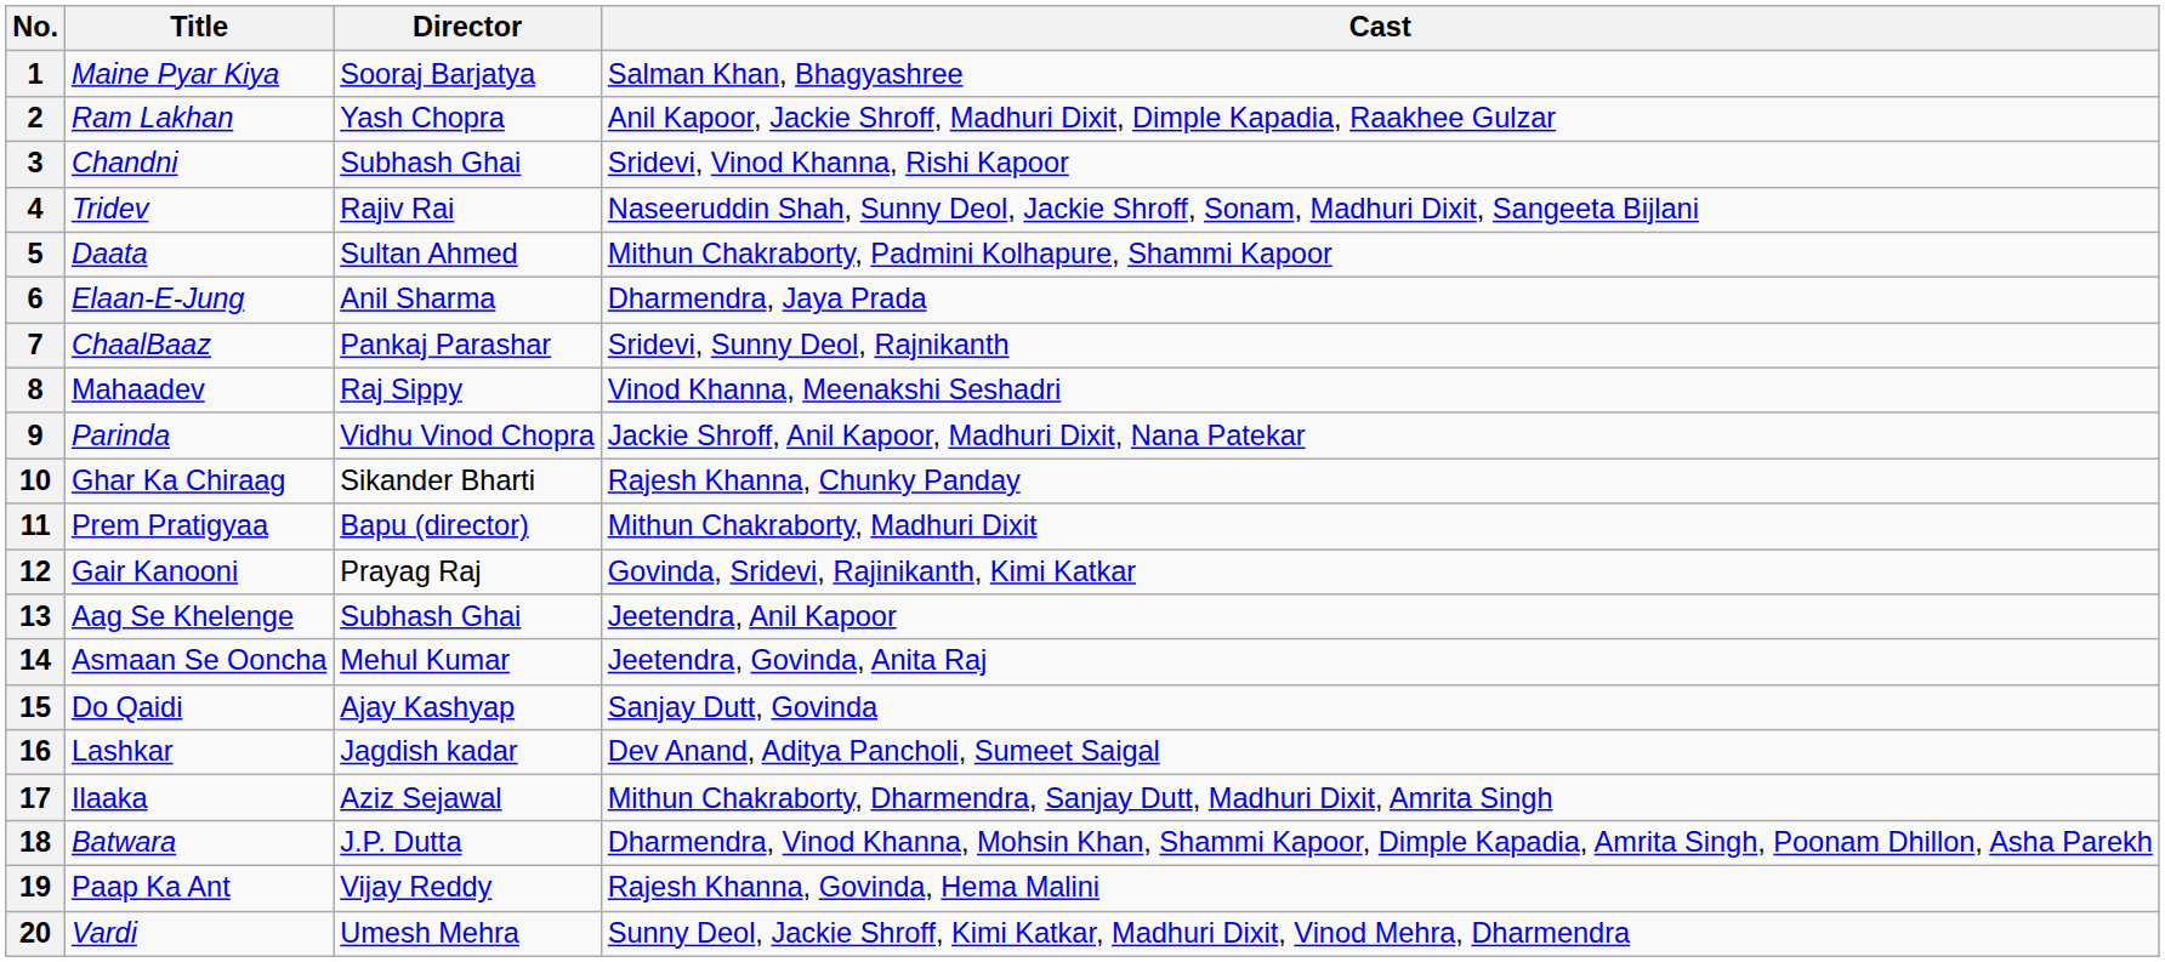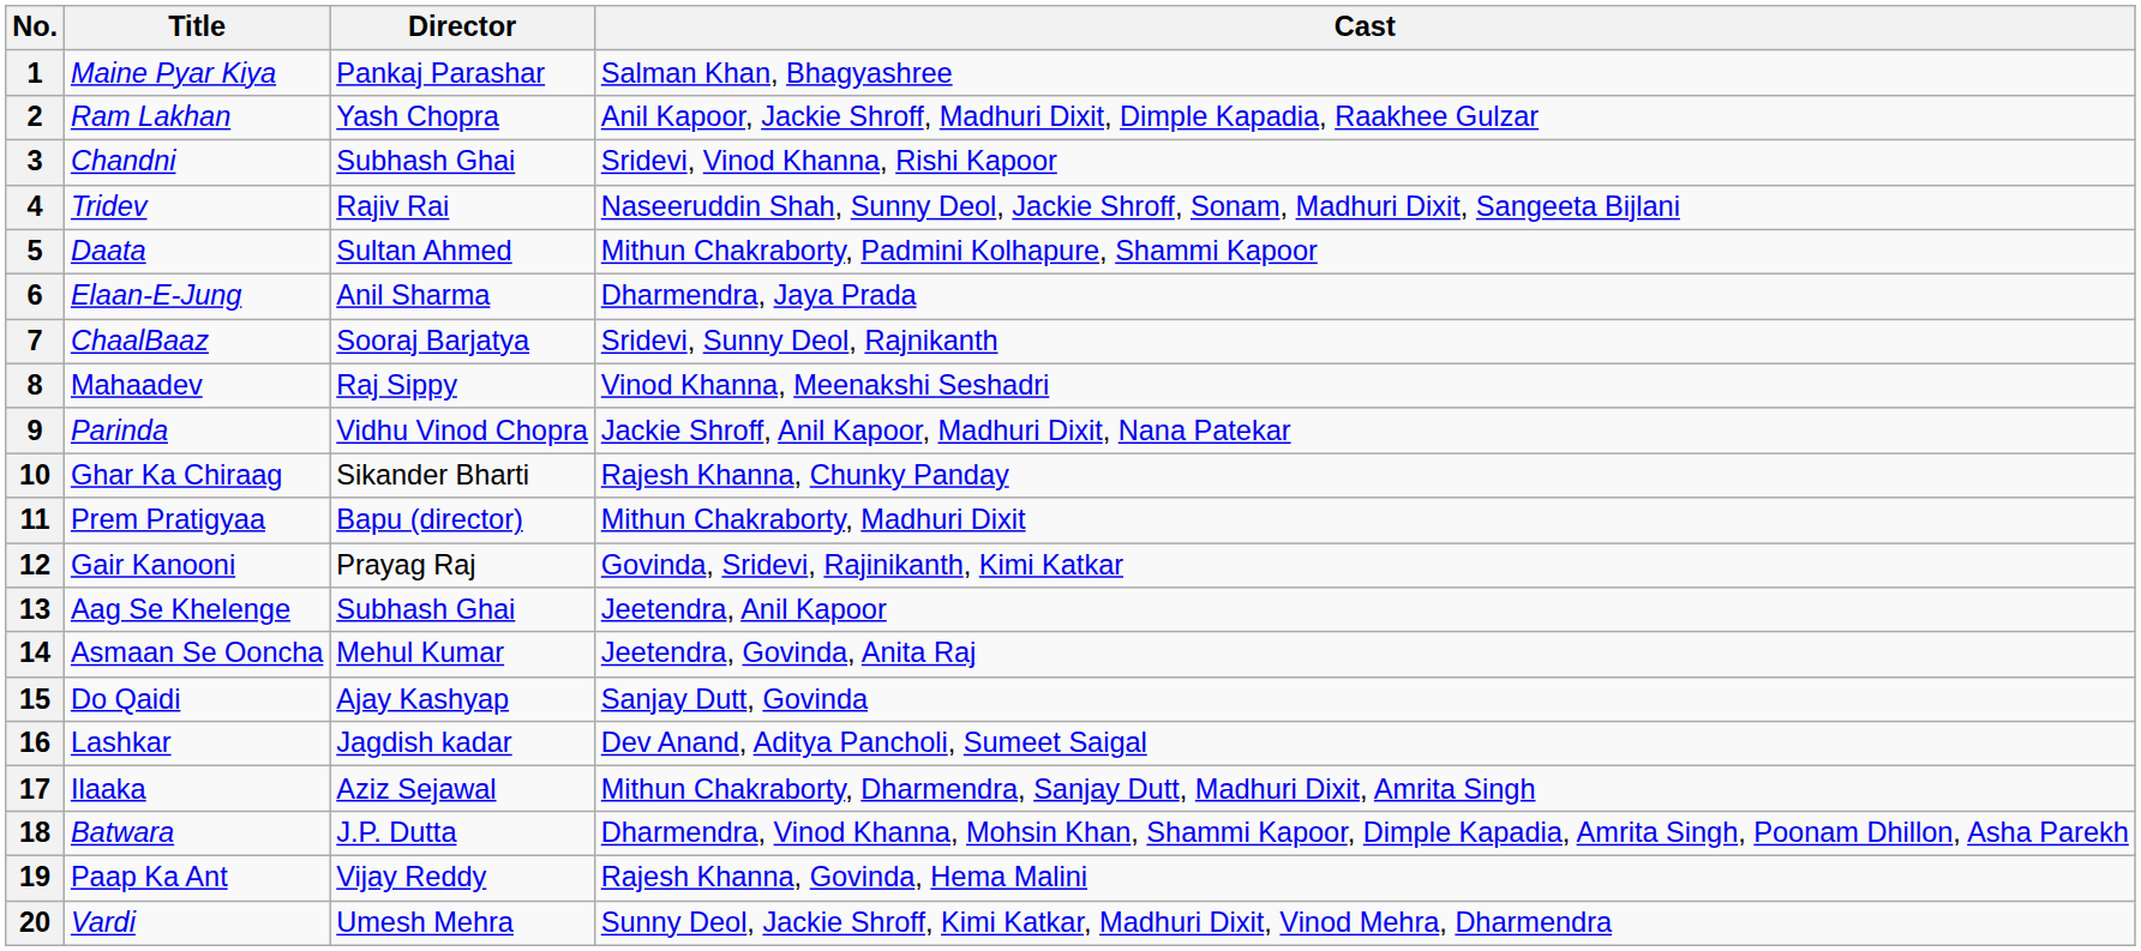 <table class="wikitable sortable">
 <tr>
 <th>No.</th>
 <th>Title</th>
 <th>Director</th>
 <th>Cast</th>
 </tr>
 <tr>
 <th>1</th>
 <td><em><a href='#'>Maine Pyar Kiya</a></em></td>
-<td><a href='#'>Sooraj Barjatya</a></td>
+<td><a href='#'>Pankaj Parashar</a></td>
 <td><a href='#'>Salman Khan</a>, <a href='#'>Bhagyashree</a></td>
 </tr>
 <tr>
 <th>2</th>
 <td><em><a href='#'>Ram Lakhan</a></em></td>
 <td><a href='#'>Yash Chopra</a></td>
 <td><a href='#'>Anil Kapoor</a>, <a href='#'>Jackie Shroff</a>, <a href='#'>Madhuri Dixit</a>, <a href='#'>Dimple Kapadia</a>, <a href='#'>Raakhee Gulzar</a></td>
 </tr>
 <tr>
 <th>3</th>
 <td><em><a href='#'>Chandni</a></em></td>
 <td><a href='#'>Subhash Ghai</a></td>
 <td><a href='#'>Sridevi</a>, <a href='#'>Vinod Khanna</a>, <a href='#'>Rishi Kapoor</a></td>
 </tr>
 <tr>
 <th>4</th>
 <td><em><a href='#'>Tridev</a></em></td>
 <td><a href='#'>Rajiv Rai</a></td>
 <td><a href='#'>Naseeruddin Shah</a>, <a href='#'>Sunny Deol</a>, <a href='#'>Jackie Shroff</a>, <a href='#'>Sonam</a>, <a href='#'>Madhuri Dixit</a>, <a href='#'>Sangeeta Bijlani</a></td>
 </tr>
 <tr>
 <th>5</th>
 <td><em><a href='#'>Daata</a></em></td>
 <td><a href='#'>Sultan Ahmed</a></td>
 <td><a href='#'>Mithun Chakraborty</a>, <a href='#'>Padmini Kolhapure</a>, <a href='#'>Shammi Kapoor</a></td>
 </tr>
 <tr>
 <th>6</th>
 <td><em><a href='#'>Elaan-E-Jung</a></em></td>
 <td><a href='#'>Anil Sharma</a></td>
 <td><a href='#'>Dharmendra</a>, <a href='#'>Jaya Prada</a></td>
 </tr>
 <tr>
 <th>7</th>
 <td><em><a href='#'>ChaalBaaz</a></em></td>
-<td><a href='#'>Pankaj Parashar</a></td>
+<td><a href='#'>Sooraj Barjatya</a></td>
 <td><a href='#'>Sridevi</a>, <a href='#'>Sunny Deol</a>, <a href='#'>Rajnikanth</a></td>
 </tr>
 <tr>
 <th>8</th>
 <td><a href='#'>Mahaadev</a></td>
 <td><a href='#'>Raj Sippy</a></td>
 <td><a href='#'>Vinod Khanna</a>, <a href='#'>Meenakshi Seshadri</a></td>
 </tr>
 <tr>
 <th>9</th>
 <td><em><a href='#'>Parinda</a></em></td>
 <td><a href='#'>Vidhu Vinod Chopra</a></td>
 <td><a href='#'>Jackie Shroff</a>, <a href='#'>Anil Kapoor</a>, <a href='#'>Madhuri Dixit</a>, <a href='#'>Nana Patekar</a></td>
 </tr>
 <tr>
 <th>10</th>
 <td><a href='#'>Ghar Ka Chiraag</a></td>
 <td>Sikander Bharti</td>
 <td><a href='#'>Rajesh Khanna</a>, <a href='#'>Chunky Panday</a></td>
 </tr>
 <tr>
 <th>11</th>
 <td><a href='#'>Prem Pratigyaa</a></td>
 <td><a href='#'>Bapu (director)</a></td>
 <td><a href='#'>Mithun Chakraborty</a>, <a href='#'>Madhuri Dixit</a></td>
 </tr>
 <tr>
 <th>12</th>
 <td><a href='#'>Gair Kanooni</a></td>
 <td>Prayag Raj</td>
 <td><a href='#'>Govinda</a>, <a href='#'>Sridevi</a>, <a href='#'>Rajinikanth</a>, <a href='#'>Kimi Katkar</a></td>
 </tr>
 <tr>
 <th>13</th>
 <td><a href='#'>Aag Se Khelenge</a></td>
 <td><a href='#'>Subhash Ghai</a></td>
 <td><a href='#'>Jeetendra</a>, <a href='#'>Anil Kapoor</a></td>
 </tr>
 <tr>
 <th>14</th>
 <td><a href='#'>Asmaan Se Ooncha</a></td>
 <td><a href='#'>Mehul Kumar</a></td>
 <td><a href='#'>Jeetendra</a>, <a href='#'>Govinda</a>, <a href='#'>Anita Raj</a></td>
 </tr>
 <tr>
 <th>15</th>
 <td><a href='#'>Do Qaidi</a></td>
 <td><a href='#'>Ajay Kashyap</a></td>
 <td><a href='#'>Sanjay Dutt</a>, <a href='#'>Govinda</a></td>
 </tr>
 <tr>
 <th>16</th>
 <td><a href='#'>Lashkar</a></td>
 <td><a href='#'>Jagdish kadar</a></td>
 <td><a href='#'>Dev Anand</a>, <a href='#'>Aditya Pancholi</a>, <a href='#'>Sumeet Saigal</a></td>
 </tr>
 <tr>
 <th>17</th>
 <td><a href='#'>Ilaaka</a></td>
 <td><a href='#'>Aziz Sejawal</a></td>
 <td><a href='#'>Mithun Chakraborty</a>, <a href='#'>Dharmendra</a>, <a href='#'>Sanjay Dutt</a>, <a href='#'>Madhuri Dixit</a>, <a href='#'>Amrita Singh</a></td>
 </tr>
 <tr>
 <th>18</th>
 <td><em><a href='#'>Batwara</a></em></td>
 <td><a href='#'>J.P. Dutta</a></td>
 <td><a href='#'>Dharmendra</a>, <a href='#'>Vinod Khanna</a>, <a href='#'>Mohsin Khan</a>, <a href='#'>Shammi Kapoor</a>, <a href='#'>Dimple Kapadia</a>, <a href='#'>Amrita Singh</a>, <a href='#'>Poonam Dhillon</a>, <a href='#'>Asha Parekh</a></td>
 </tr>
 <tr>
 <th>19</th>
 <td><a href='#'>Paap Ka Ant</a></td>
 <td><a href='#'>Vijay Reddy</a></td>
 <td><a href='#'>Rajesh Khanna</a>,  <a href='#'>Govinda</a>, <a href='#'>Hema Malini</a></td>
 </tr>
 <tr>
 <th>20</th>
 <td><em><a href='#'>Vardi</a></em></td>
 <td><a href='#'>Umesh Mehra</a></td>
 <td><a href='#'>Sunny Deol</a>, <a href='#'>Jackie Shroff</a>, <a href='#'>Kimi Katkar</a>, <a href='#'>Madhuri Dixit</a>, <a href='#'>Vinod Mehra</a>, <a href='#'>Dharmendra</a></td>
 </tr>
 </table>
